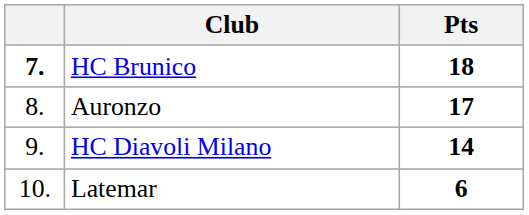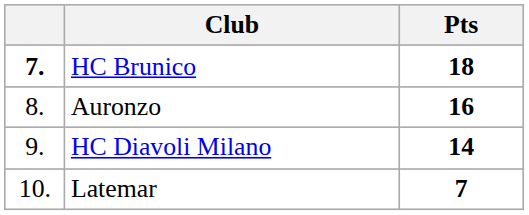 <table class="wikitable">
 <tr>
 <th width="30"></th>
 <th width="200">Club</th>
 <th width="70">Pts</th>
 </tr>
 <tr bgcolor="#FFFFFF" align="center">
 <td><strong>7.</strong></td>
 <td align="left"><a href='#'>HC Brunico</a></td>
 <td><strong>18</strong></td>
 </tr>
 <tr bgcolor="#FFFFFF" align="center">
 <td>8.</td>
 <td align="left">Auronzo</td>
-<td><strong>17</strong></td>
+<td><strong>16</strong></td>
 </tr>
 <tr bgcolor="#FFFFFF" align="center">
 <td>9.</td>
 <td align="left"><a href='#'>HC Diavoli Milano</a></td>
 <td><strong>14</strong></td>
 </tr>
 <tr bgcolor="#FFFFFF" align="center">
 <td>10.</td>
 <td align="left">Latemar</td>
-<td><strong>6</strong></td>
+<td><strong>7</strong></td>
 </tr>
 </table>
